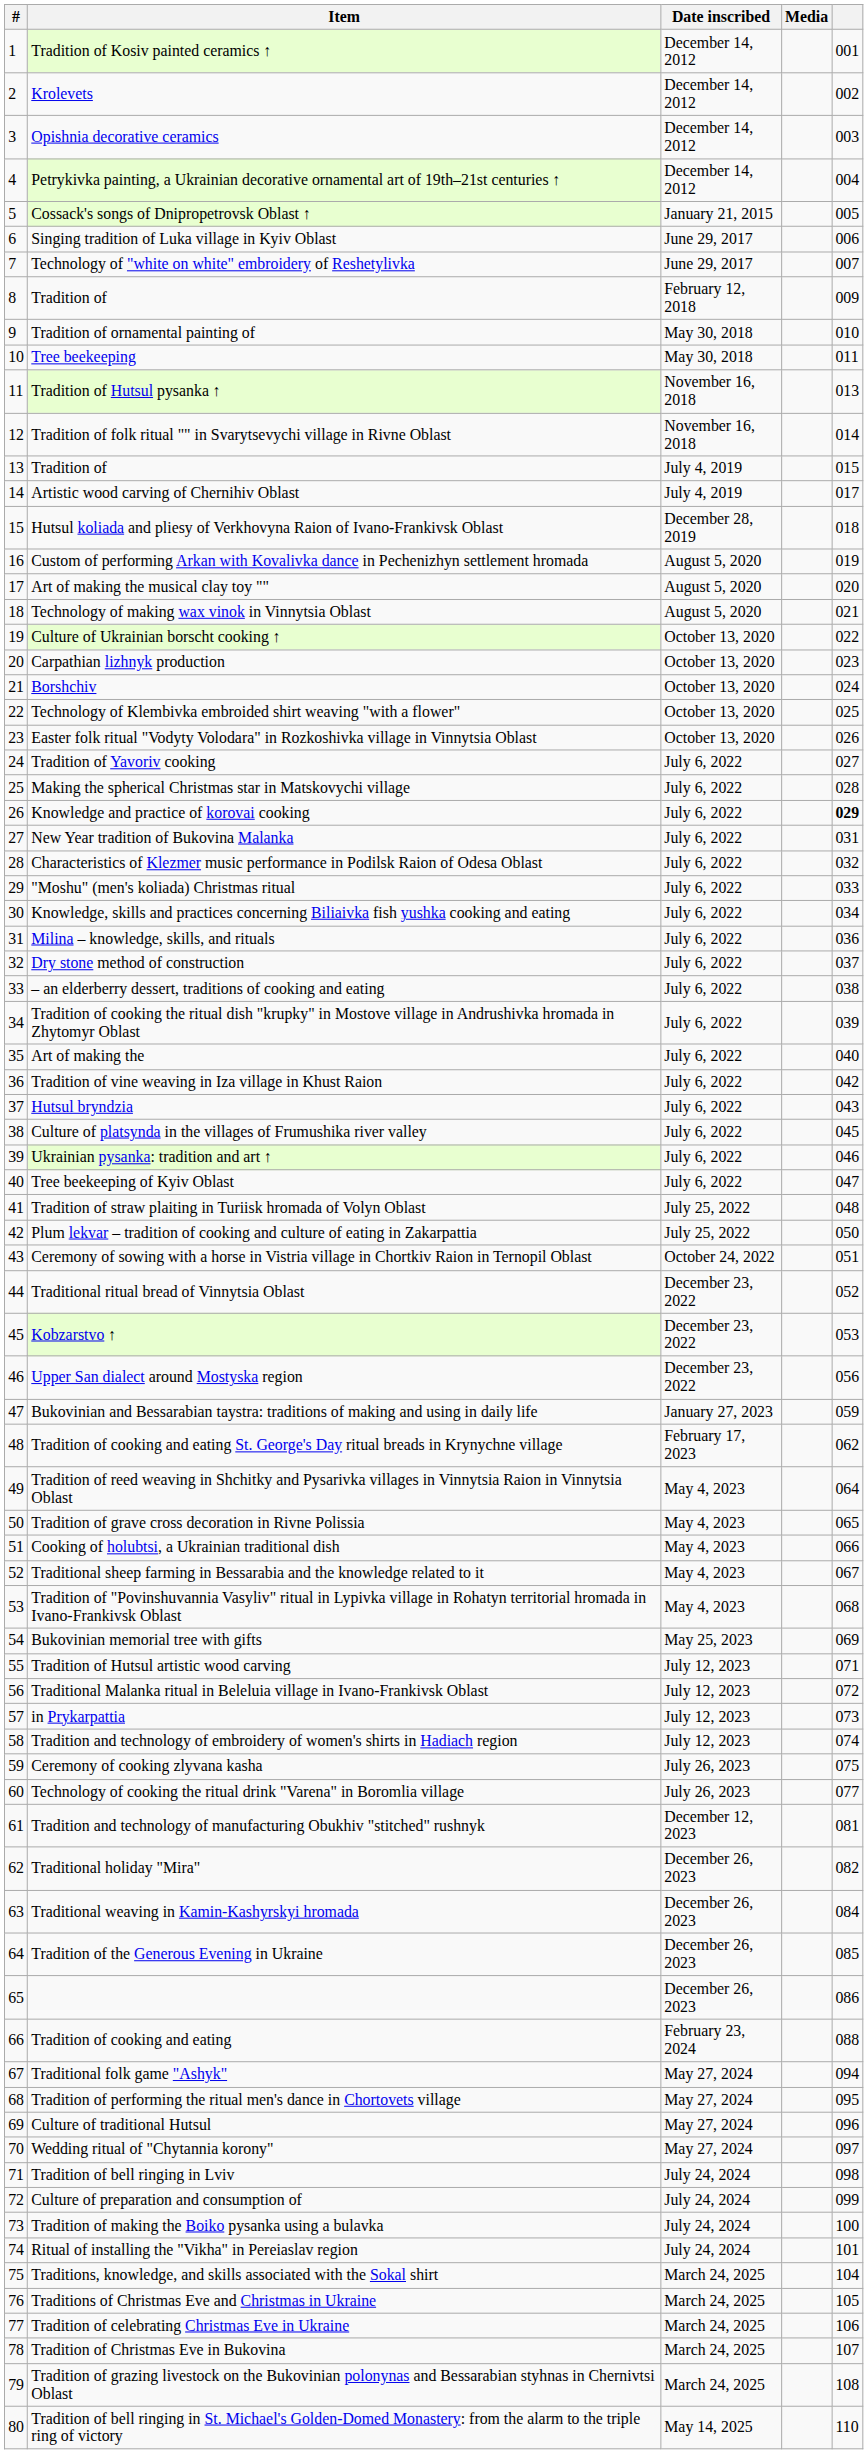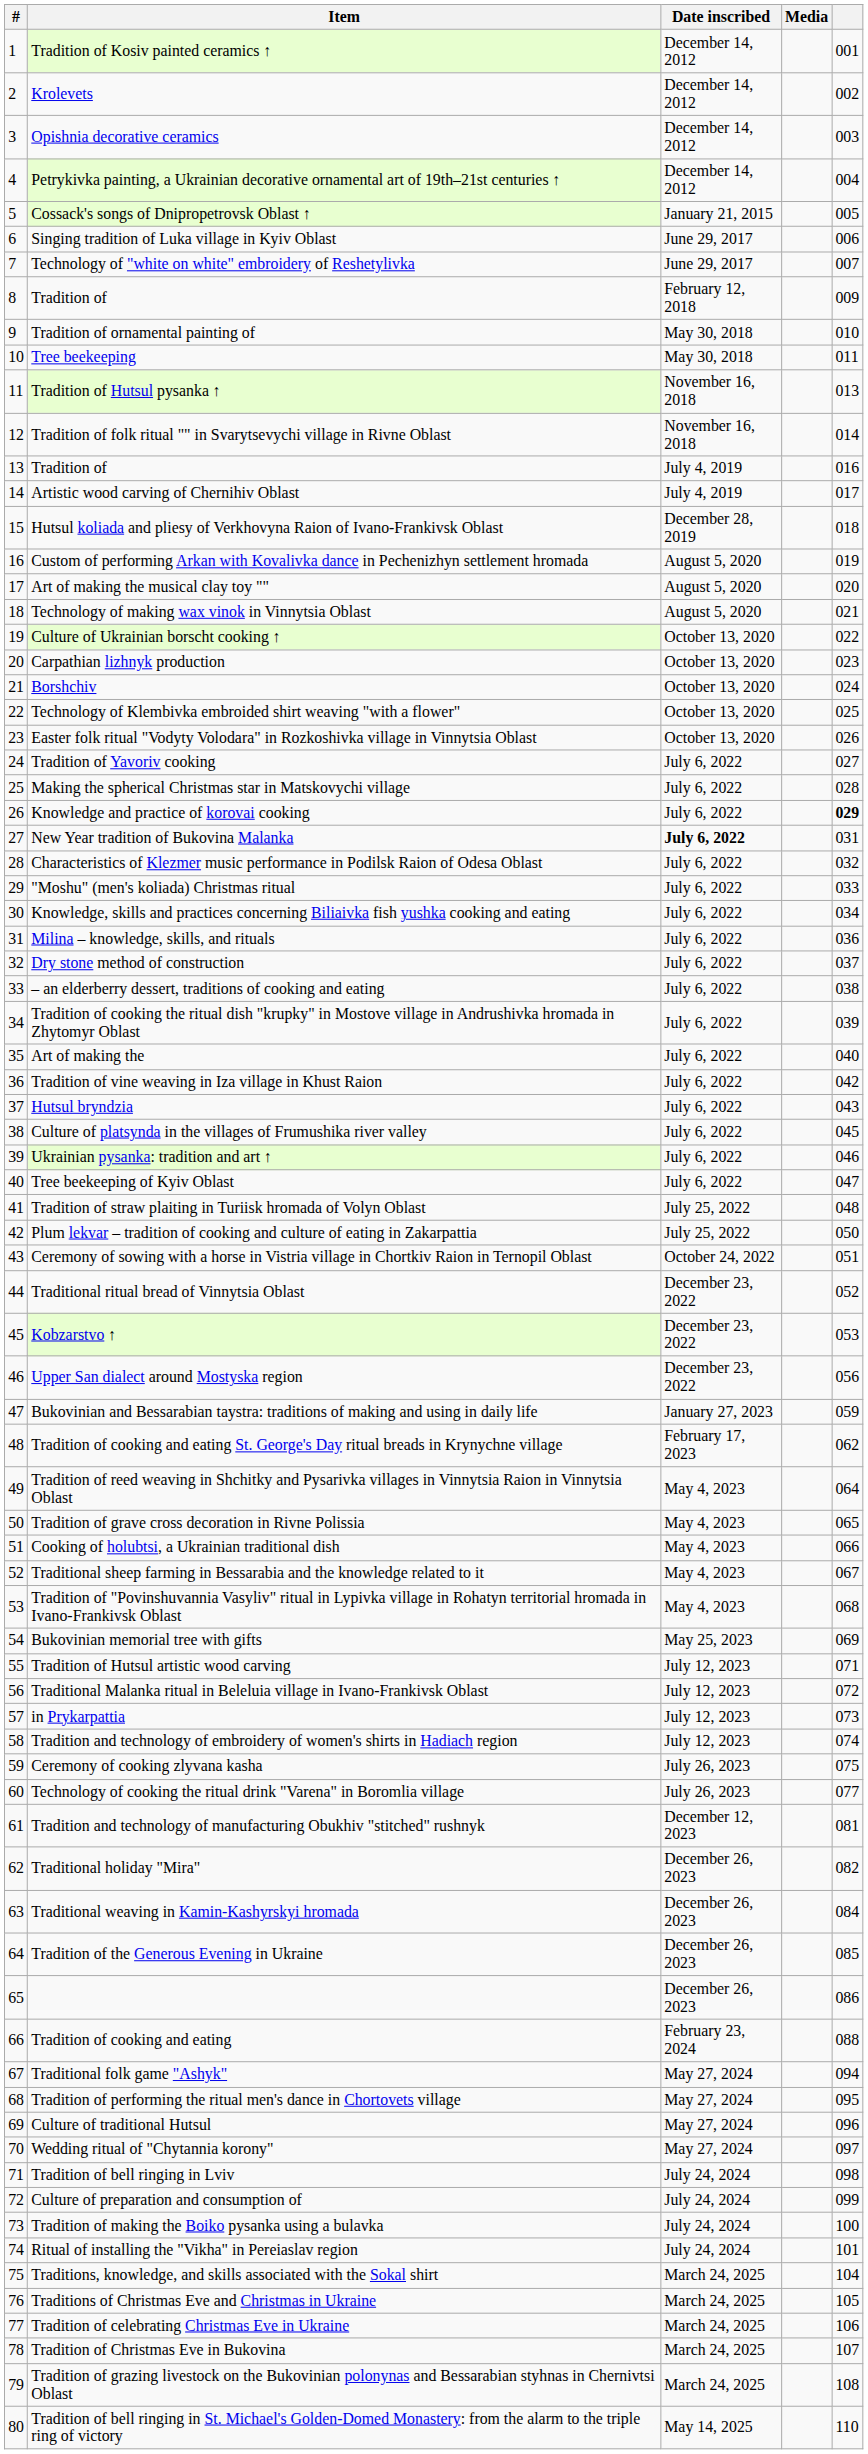 <table class="wikitable">
 <tr>
 <th>#</th>
 <th>Item</th>
 <th>Date inscribed</th>
 <th>Media</th>
 <th></th>
 </tr>
 <tr>
 <td>1</td>
 <td style="background:#E8FFD0;">Tradition of Kosiv painted ceramics ↑</td>
 <td>December 14, 2012</td>
 <td></td>
 <td>001</td>
 </tr>
 <tr>
 <td>2</td>
 <td><a href='#'>Krolevets</a> </td>
 <td>December 14, 2012</td>
 <td></td>
 <td>002</td>
 </tr>
 <tr>
 <td>3</td>
 <td><a href='#'>Opishnia decorative ceramics</a></td>
 <td>December 14, 2012</td>
 <td></td>
 <td>003</td>
 </tr>
 <tr>
 <td>4</td>
 <td style="background:#E8FFD0;">Petrykivka painting, a Ukrainian decorative ornamental art of 19th–21st centuries ↑</td>
 <td>December 14, 2012</td>
 <td></td>
 <td>004</td>
 </tr>
 <tr>
 <td>5</td>
 <td style="background:#E8FFD0;">Cossack's songs of Dnipropetrovsk Oblast ↑</td>
 <td>January 21, 2015</td>
 <td></td>
 <td>005</td>
 </tr>
 <tr>
 <td>6</td>
 <td>Singing tradition of Luka village in Kyiv Oblast</td>
 <td>June 29, 2017</td>
 <td></td>
 <td>006</td>
 </tr>
 <tr>
 <td>7</td>
 <td>Technology of <a href='#'>"white on white" embroidery</a> of <a href='#'>Reshetylivka</a></td>
 <td>June 29, 2017</td>
 <td></td>
 <td>007</td>
 </tr>
 <tr>
 <td>8</td>
 <td>Tradition of </td>
 <td>February 12, 2018</td>
 <td></td>
 <td>009</td>
 </tr>
 <tr>
 <td>9</td>
 <td>Tradition of ornamental painting of </td>
 <td>May 30, 2018</td>
 <td></td>
 <td>010</td>
 </tr>
 <tr>
 <td>10</td>
 <td><a href='#'>Tree beekeeping</a></td>
 <td>May 30, 2018</td>
 <td></td>
 <td>011</td>
 </tr>
 <tr>
 <td>11</td>
 <td style="background:#E8FFD0;">Tradition of <a href='#'>Hutsul</a> pysanka ↑</td>
 <td>November 16, 2018</td>
 <td></td>
 <td>013</td>
 </tr>
 <tr>
 <td>12</td>
 <td>Tradition of folk ritual "" in Svarytsevychi village in Rivne Oblast</td>
 <td>November 16, 2018</td>
 <td></td>
 <td>014</td>
 </tr>
 <tr>
 <td>13</td>
 <td>Tradition of </td>
 <td>July 4, 2019</td>
 <td></td>
-<td>015</td>
+<td>016</td>
 </tr>
 <tr>
 <td>14</td>
 <td>Artistic wood carving of Chernihiv Oblast</td>
 <td>July 4, 2019</td>
 <td></td>
 <td>017</td>
 </tr>
 <tr>
 <td>15</td>
 <td>Hutsul <a href='#'>koliada</a> and pliesy of Verkhovyna Raion of Ivano-Frankivsk Oblast</td>
 <td>December 28, 2019</td>
 <td></td>
 <td>018</td>
 </tr>
 <tr>
 <td>16</td>
 <td>Custom of performing <a href='#'>Arkan with Kovalivka dance</a> in Pechenizhyn settlement hromada</td>
 <td>August 5, 2020</td>
 <td></td>
 <td>019</td>
 </tr>
 <tr>
 <td>17</td>
 <td>Art of making the musical clay toy ""</td>
 <td>August 5, 2020</td>
 <td></td>
 <td>020</td>
 </tr>
 <tr>
 <td>18</td>
 <td>Technology of making <a href='#'>wax vinok</a> in Vinnytsia Oblast</td>
 <td>August 5, 2020</td>
 <td></td>
 <td>021</td>
 </tr>
 <tr>
 <td>19</td>
 <td style="background:#E8FFD0;">Culture of Ukrainian borscht cooking ↑</td>
 <td>October 13, 2020</td>
 <td></td>
 <td>022</td>
 </tr>
 <tr>
 <td>20</td>
 <td>Carpathian <a href='#'>lizhnyk</a> production</td>
 <td>October 13, 2020</td>
 <td></td>
 <td>023</td>
 </tr>
 <tr>
 <td>21</td>
 <td><a href='#'>Borshchiv</a> </td>
 <td>October 13, 2020</td>
 <td></td>
 <td>024</td>
 </tr>
 <tr>
 <td>22</td>
 <td>Technology of Klembivka embroided shirt weaving "with a flower"</td>
 <td>October 13, 2020</td>
 <td></td>
 <td>025</td>
 </tr>
 <tr>
 <td>23</td>
 <td>Easter folk ritual "Vodyty Volodara" in Rozkoshivka village in Vinnytsia Oblast</td>
 <td>October 13, 2020</td>
 <td></td>
 <td>026</td>
 </tr>
 <tr>
 <td>24</td>
 <td>Tradition of <a href='#'>Yavoriv</a>  cooking</td>
 <td>July 6, 2022</td>
 <td></td>
 <td>027</td>
 </tr>
 <tr>
 <td>25</td>
 <td>Making the spherical Christmas star in Matskovychi village</td>
 <td>July 6, 2022</td>
 <td></td>
 <td>028</td>
 </tr>
 <tr>
 <td>26</td>
 <td>Knowledge and practice of  <a href='#'>korovai</a> cooking</td>
 <td>July 6, 2022</td>
 <td></td>
 <td><strong>029</strong></td>
 </tr>
 <tr>
 <td>27</td>
 <td>New Year tradition of Bukovina <a href='#'>Malanka</a></td>
-<td>July 6, 2022</td>
+<td><strong>July 6, 2022</strong></td>
 <td></td>
 <td>031</td>
 </tr>
 <tr>
 <td>28</td>
 <td>Characteristics of <a href='#'>Klezmer</a> music performance in Podilsk Raion of Odesa Oblast</td>
 <td>July 6, 2022</td>
 <td></td>
 <td>032</td>
 </tr>
 <tr>
 <td>29</td>
 <td>"Moshu" (men's koliada) Christmas ritual</td>
 <td>July 6, 2022</td>
 <td></td>
 <td>033</td>
 </tr>
 <tr>
 <td>30</td>
 <td>Knowledge, skills and practices concerning <a href='#'>Biliaivka</a> fish <a href='#'>yushka</a> cooking and eating</td>
 <td>July 6, 2022</td>
 <td></td>
 <td>034</td>
 </tr>
 <tr>
 <td>31</td>
 <td><a href='#'>Milina</a> – knowledge, skills, and rituals</td>
 <td>July 6, 2022</td>
 <td></td>
 <td>036</td>
 </tr>
 <tr>
 <td>32</td>
 <td><a href='#'>Dry stone</a> method of construction</td>
 <td>July 6, 2022</td>
 <td></td>
 <td>037</td>
 </tr>
 <tr>
 <td>33</td>
 <td> – an elderberry dessert, traditions of cooking and eating</td>
 <td>July 6, 2022</td>
 <td></td>
 <td>038</td>
 </tr>
 <tr>
 <td>34</td>
 <td>Tradition of cooking the ritual dish "krupky" in Mostove village in Andrushivka hromada in Zhytomyr Oblast</td>
 <td>July 6, 2022</td>
 <td></td>
 <td>039</td>
 </tr>
 <tr>
 <td>35</td>
 <td>Art of making the </td>
 <td>July 6, 2022</td>
 <td></td>
 <td>040</td>
 </tr>
 <tr>
 <td>36</td>
 <td>Tradition of vine weaving in Iza village in Khust Raion</td>
 <td>July 6, 2022</td>
 <td></td>
 <td>042</td>
 </tr>
 <tr>
 <td>37</td>
 <td><a href='#'>Hutsul bryndzia</a></td>
 <td>July 6, 2022</td>
 <td></td>
 <td>043</td>
 </tr>
 <tr>
 <td>38</td>
 <td>Culture of <a href='#'>platsynda</a>  in the villages of Frumushika river valley</td>
 <td>July 6, 2022</td>
 <td></td>
 <td>045</td>
 </tr>
 <tr>
 <td>39</td>
 <td style="background:#E8FFD0;">Ukrainian <a href='#'>pysanka</a>: tradition and art ↑</td>
 <td>July 6, 2022</td>
 <td></td>
 <td>046</td>
 </tr>
 <tr>
 <td>40</td>
 <td>Tree beekeeping of Kyiv Oblast</td>
 <td>July 6, 2022</td>
 <td></td>
 <td>047</td>
 </tr>
 <tr>
 <td>41</td>
 <td>Tradition of straw plaiting in Turiisk hromada of Volyn Oblast</td>
 <td>July 25, 2022</td>
 <td></td>
 <td>048</td>
 </tr>
 <tr>
 <td>42</td>
 <td>Plum <a href='#'>lekvar</a> – tradition of cooking and culture of eating in Zakarpattia</td>
 <td>July 25, 2022</td>
 <td></td>
 <td>050</td>
 </tr>
 <tr>
 <td>43</td>
 <td>Ceremony of sowing with a horse in Vistria village in Chortkiv Raion in Ternopil Oblast</td>
 <td>October 24, 2022</td>
 <td></td>
 <td>051</td>
 </tr>
 <tr>
 <td>44</td>
 <td>Traditional ritual bread of Vinnytsia Oblast</td>
 <td>December 23, 2022</td>
 <td></td>
 <td>052</td>
 </tr>
 <tr>
 <td>45</td>
 <td style="background:#E8FFD0;"><a href='#'>Kobzarstvo</a> ↑</td>
 <td>December 23, 2022</td>
 <td></td>
 <td>053</td>
 </tr>
 <tr>
 <td>46</td>
 <td><a href='#'>Upper San dialect</a> around <a href='#'>Mostyska</a> region</td>
 <td>December 23, 2022</td>
 <td></td>
 <td>056</td>
 </tr>
 <tr>
 <td>47</td>
 <td>Bukovinian and Bessarabian taystra: traditions of making and using in daily life</td>
 <td>January 27, 2023</td>
 <td></td>
 <td>059</td>
 </tr>
 <tr>
 <td>48</td>
 <td>Tradition of cooking and eating <a href='#'>St. George's Day</a> ritual breads in Krynychne village</td>
 <td>February 17, 2023</td>
 <td></td>
 <td>062</td>
 </tr>
 <tr>
 <td>49</td>
 <td>Tradition of reed weaving in Shchitky and Pysarivka villages in Vinnytsia Raion in Vinnytsia Oblast</td>
 <td>May 4, 2023</td>
 <td></td>
 <td>064</td>
 </tr>
 <tr>
 <td>50</td>
 <td>Tradition of grave cross decoration in Rivne Polissia</td>
 <td>May 4, 2023</td>
 <td></td>
 <td>065</td>
 </tr>
 <tr>
 <td>51</td>
 <td>Cooking of <a href='#'>holubtsi</a>, a Ukrainian traditional dish</td>
 <td>May 4, 2023</td>
 <td></td>
 <td>066</td>
 </tr>
 <tr>
 <td>52</td>
 <td>Traditional sheep farming in Bessarabia and the knowledge related to it</td>
 <td>May 4, 2023</td>
 <td></td>
 <td>067</td>
 </tr>
 <tr>
 <td>53</td>
 <td>Tradition of "Povinshuvannia Vasyliv" ritual in Lypivka village in Rohatyn territorial hromada in Ivano-Frankivsk Oblast</td>
 <td>May 4, 2023</td>
 <td></td>
 <td>068</td>
 </tr>
 <tr>
 <td>54</td>
 <td>Bukovinian memorial tree with gifts</td>
 <td>May 25, 2023</td>
 <td></td>
 <td>069</td>
 </tr>
 <tr>
 <td>55</td>
 <td>Tradition of Hutsul artistic wood carving</td>
 <td>July 12, 2023</td>
 <td></td>
 <td>071</td>
 </tr>
 <tr>
 <td>56</td>
 <td>Traditional Malanka ritual in Beleluia village in Ivano-Frankivsk Oblast</td>
 <td>July 12, 2023</td>
 <td></td>
 <td>072</td>
 </tr>
 <tr>
 <td>57</td>
 <td> in <a href='#'>Prykarpattia</a></td>
 <td>July 12, 2023</td>
 <td></td>
 <td>073</td>
 </tr>
 <tr>
 <td>58</td>
 <td>Tradition and technology of embroidery of women's shirts in <a href='#'>Hadiach</a> region</td>
 <td>July 12, 2023</td>
 <td></td>
 <td>074</td>
 </tr>
 <tr>
 <td>59</td>
 <td>Ceremony of cooking zlyvana kasha</td>
 <td>July 26, 2023</td>
 <td></td>
 <td>075</td>
 </tr>
 <tr>
 <td>60</td>
 <td>Technology of cooking the ritual drink "Varena" in Boromlia village</td>
 <td>July 26, 2023</td>
 <td></td>
 <td>077</td>
 </tr>
 <tr>
 <td>61</td>
 <td>Tradition and technology of manufacturing Obukhiv "stitched" rushnyk</td>
 <td>December 12, 2023</td>
 <td></td>
 <td>081</td>
 </tr>
 <tr>
 <td>62</td>
 <td>Traditional holiday "Mira"</td>
 <td>December 26, 2023</td>
 <td></td>
 <td>082</td>
 </tr>
 <tr>
 <td>63</td>
 <td>Traditional weaving in <a href='#'>Kamin-Kashyrskyi hromada</a></td>
 <td>December 26, 2023</td>
 <td></td>
 <td>084</td>
 </tr>
 <tr>
 <td>64</td>
 <td>Tradition of the <a href='#'>Generous Evening</a> in Ukraine</td>
 <td>December 26, 2023</td>
 <td></td>
 <td>085</td>
 </tr>
 <tr>
 <td>65</td>
 <td></td>
 <td>December 26, 2023</td>
 <td></td>
 <td>086</td>
 </tr>
 <tr>
 <td>66</td>
 <td>Tradition of cooking and eating </td>
 <td>February 23, 2024</td>
 <td></td>
 <td>088</td>
 </tr>
 <tr>
 <td>67</td>
 <td>Traditional folk game <a href='#'>"Ashyk"</a></td>
 <td>May 27, 2024</td>
 <td></td>
 <td>094</td>
 </tr>
 <tr>
 <td>68</td>
 <td>Tradition of performing the ritual men's dance  in <a href='#'>Chortovets</a> village</td>
 <td>May 27, 2024</td>
 <td></td>
 <td>095</td>
 </tr>
 <tr>
 <td>69</td>
 <td>Culture of traditional Hutsul </td>
 <td>May 27, 2024</td>
 <td></td>
 <td>096</td>
 </tr>
 <tr>
 <td>70</td>
 <td>Wedding ritual of "Chytannia korony"</td>
 <td>May 27, 2024</td>
 <td></td>
 <td>097</td>
 </tr>
 <tr>
 <td>71</td>
 <td>Tradition of bell ringing in Lviv</td>
 <td>July 24, 2024</td>
 <td></td>
 <td>098</td>
 </tr>
 <tr>
 <td>72</td>
 <td>Culture of preparation and consumption of </td>
 <td>July 24, 2024</td>
 <td></td>
 <td>099</td>
 </tr>
 <tr>
 <td>73</td>
 <td>Tradition of making the <a href='#'>Boiko</a> pysanka using a bulavka</td>
 <td>July 24, 2024</td>
 <td></td>
 <td>100</td>
 </tr>
 <tr>
 <td>74</td>
 <td>Ritual of installing the "Vikha" in Pereiaslav region</td>
 <td>July 24, 2024</td>
 <td></td>
 <td>101</td>
 </tr>
 <tr>
 <td>75</td>
 <td>Traditions, knowledge, and skills associated with the <a href='#'>Sokal</a> shirt</td>
 <td>March 24, 2025</td>
 <td></td>
 <td>104</td>
 </tr>
 <tr>
 <td>76</td>
 <td>Traditions of Christmas Eve and <a href='#'>Christmas in Ukraine</a></td>
 <td>March 24, 2025</td>
 <td></td>
 <td>105</td>
 </tr>
 <tr>
 <td>77</td>
 <td>Tradition of celebrating <a href='#'>Christmas Eve in Ukraine</a></td>
 <td>March 24, 2025</td>
 <td></td>
 <td>106</td>
 </tr>
 <tr>
 <td>78</td>
 <td>Tradition of Christmas Eve in Bukovina</td>
 <td>March 24, 2025</td>
 <td></td>
 <td>107</td>
 </tr>
 <tr>
 <td>79</td>
 <td>Tradition of grazing livestock on the Bukovinian <a href='#'>polonynas</a> and Bessarabian styhnas in Chernivtsi Oblast</td>
 <td>March 24, 2025</td>
 <td></td>
 <td>108</td>
 </tr>
 <tr>
 <td>80</td>
 <td>Tradition of bell ringing in <a href='#'>St. Michael's Golden-Domed Monastery</a>: from the alarm to the triple ring of victory</td>
 <td>May 14, 2025</td>
 <td></td>
 <td>110</td>
 </tr>
 </table>
